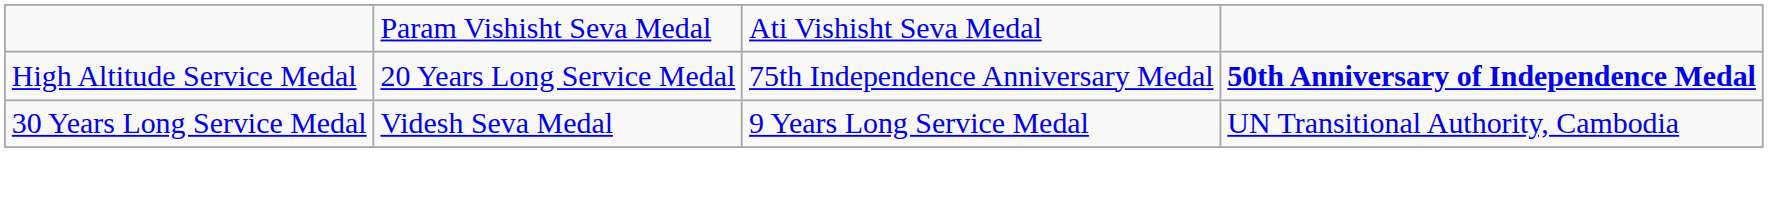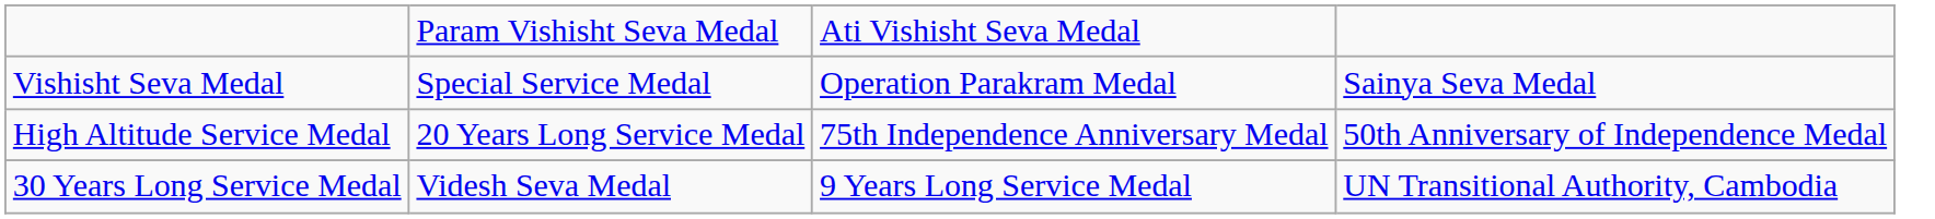 <table class="wikitable">
 <tr>
 <td></td>
 <td><a href='#'>Param Vishisht Seva Medal</a></td>
 <td><a href='#'>Ati Vishisht Seva Medal</a></td>
 <td></td>
 </tr>
 <tr>
+<td><a href='#'>Vishisht Seva Medal</a></td>
+<td><a href='#'>Special Service Medal</a></td>
+<td><a href='#'>Operation Parakram Medal</a></td>
+<td><a href='#'>Sainya Seva Medal</a></td>
+</tr>
+<tr>
 <td><a href='#'>High Altitude Service Medal</a></td>
 <td><a href='#'>20 Years Long Service Medal</a></td>
 <td><a href='#'>75th Independence Anniversary Medal</a></td>
-<td><strong><a href='#'>50th Anniversary of Independence Medal</a></strong></td>
+<td><a href='#'>50th Anniversary of Independence Medal</a></td>
 </tr>
 <tr>
 <td><a href='#'>30 Years Long Service Medal</a></td>
 <td><a href='#'>Videsh Seva Medal</a></td>
 <td><a href='#'>9 Years Long Service Medal</a></td>
 <td><a href='#'>UN Transitional Authority, Cambodia</a></td>
 </tr>
 </table>
